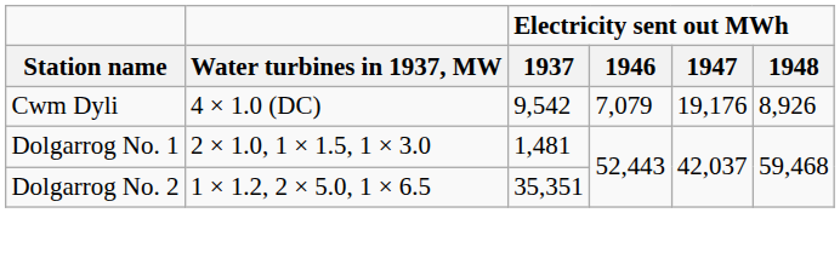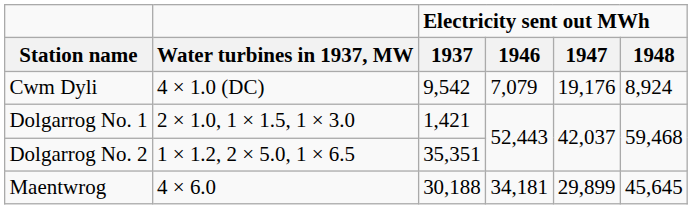 <table class="wikitable">
 <tr>
 <td></td>
 <td></td>
 <td colspan="4"><strong>Electricity  sent out MWh</strong></td>
 </tr>
 <tr>
 <th>Station name</th>
 <th>Water  turbines in 1937, MW</th>
 <th><strong>1937</strong></th>
 <th><strong>1946</strong></th>
 <th><strong>1947</strong></th>
 <th><strong>1948</strong></th>
 </tr>
 <tr>
 <td>Cwm Dyli</td>
 <td>4 ×  1.0 (DC)</td>
 <td>9,542</td>
 <td>7,079</td>
 <td>19,176</td>
-<td>8,926</td>
+<td>8,924</td>
 </tr>
 <tr>
 <td>Dolgarrog No.  1</td>
 <td>2 ×  1.0, 1 ×  1.5, 1 ×  3.0</td>
-<td>1,481</td>
+<td>1,421</td>
 <td rowspan="2">52,443</td>
 <td rowspan="2">42,037</td>
 <td rowspan="2">59,468</td>
 </tr>
 <tr>
 <td>Dolgarrog No.  2</td>
 <td>1 ×  1.2, 2 ×  5.0, 1 ×  6.5</td>
 <td>35,351</td>
 </tr>
+<tr>
+<td>Maentwrog</td>
+<td>4 ×  6.0</td>
+<td>30,188</td>
+<td>34,181</td>
+<td>29,899</td>
+<td>45,645</td>
+</tr>
 </table>
